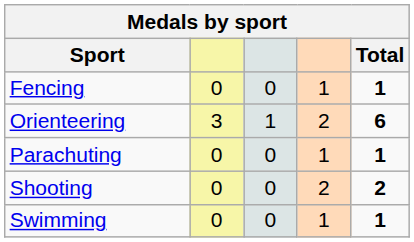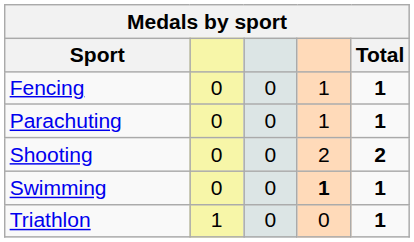 <table class="wikitable" style="font-size:90%; text-align:center;">
 <tr>
 <th colspan="5">Medals by sport</th>
 </tr>
 <tr>
 <th width="120">Sport</th>
 <th scope="col" width="30" style="background:#F7F6A8;"></th>
 <th scope="col" width="30" style="background:#DCE5E5;"></th>
 <th scope="col" width="30" style="background:#FFDAB9;"></th>
 <th width="30">Total</th>
 </tr>
 <tr>
 <td align="left"><a href='#'>Fencing</a></td>
 <td style="background:#F7F6A8;">0</td>
 <td style="background:#DCE5E5;">0</td>
 <td style="background:#FFDAB9;">1</td>
 <td><strong>1</strong></td>
 </tr>
 <tr>
-<td align="left"><a href='#'>Orienteering</a></td>
-<td style="background:#F7F6A8;">3</td>
-<td style="background:#DCE5E5;">1</td>
-<td style="background:#FFDAB9;">2</td>
-<td><strong>6</strong></td>
-</tr>
-<tr>
 <td align="left"><a href='#'>Parachuting</a></td>
 <td style="background:#F7F6A8;">0</td>
 <td style="background:#DCE5E5;">0</td>
 <td style="background:#FFDAB9;">1</td>
 <td><strong>1</strong></td>
 </tr>
 <tr>
 <td align="left"><a href='#'>Shooting</a></td>
 <td style="background:#F7F6A8;">0</td>
 <td style="background:#DCE5E5;">0</td>
 <td style="background:#FFDAB9;">2</td>
 <td><strong>2</strong></td>
 </tr>
 <tr>
 <td align="left"><a href='#'>Swimming</a></td>
 <td style="background:#F7F6A8;">0</td>
 <td style="background:#DCE5E5;">0</td>
-<td style="background:#FFDAB9;">1</td>
+<td style="background:#FFDAB9;"><strong>1</strong></td>
+<td><strong>1</strong></td>
+</tr>
+<tr>
+<td align="left"><a href='#'>Triathlon</a></td>
+<td style="background:#F7F6A8;">1</td>
+<td style="background:#DCE5E5;">0</td>
+<td style="background:#FFDAB9;">0</td>
 <td><strong>1</strong></td>
 </tr>
 </table>
